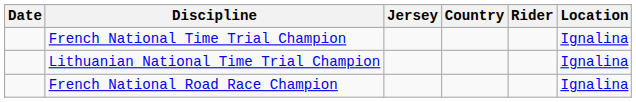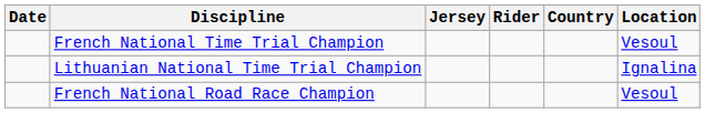 <table class="wikitable">
 <tr>
 <th>Date</th>
 <th>Discipline</th>
 <th>Jersey</th>
+<th>Rider</th>
 <th>Country</th>
-<th>Rider</th>
 <th>Location</th>
 </tr>
 <tr>
 <td></td>
 <td><a href='#'>French National Time Trial Champion</a></td>
 <td></td>
 <td></td>
 <td></td>
-<td><a href='#'>Ignalina</a></td>
+<td><a href='#'>Vesoul</a></td>
 </tr>
 <tr>
 <td></td>
 <td><a href='#'>Lithuanian National Time Trial Champion</a></td>
 <td></td>
 <td></td>
 <td></td>
 <td><a href='#'>Ignalina</a></td>
 </tr>
 <tr>
 <td></td>
 <td><a href='#'>French National Road Race Champion</a></td>
 <td></td>
 <td></td>
 <td></td>
-<td><a href='#'>Ignalina</a></td>
+<td><a href='#'>Vesoul</a></td>
 </tr>
 </table>
